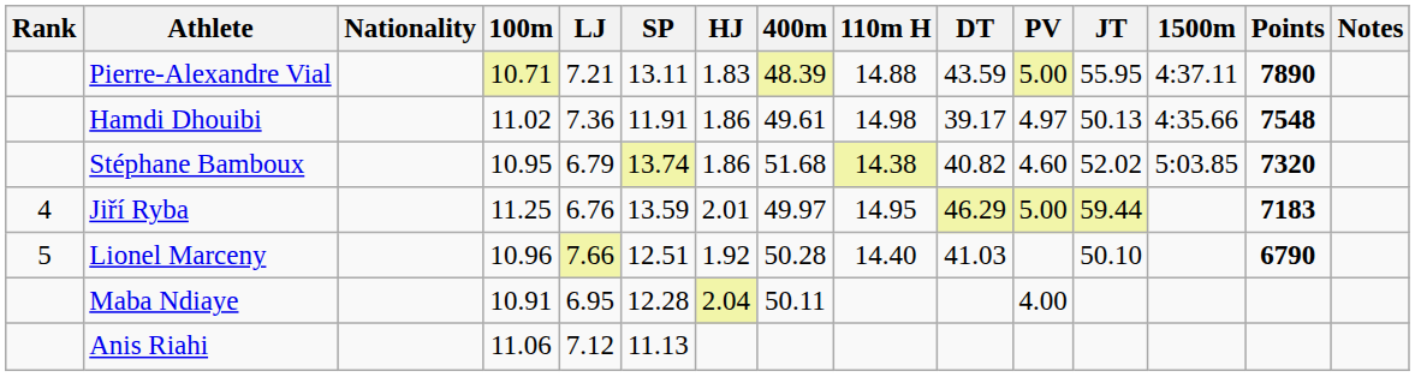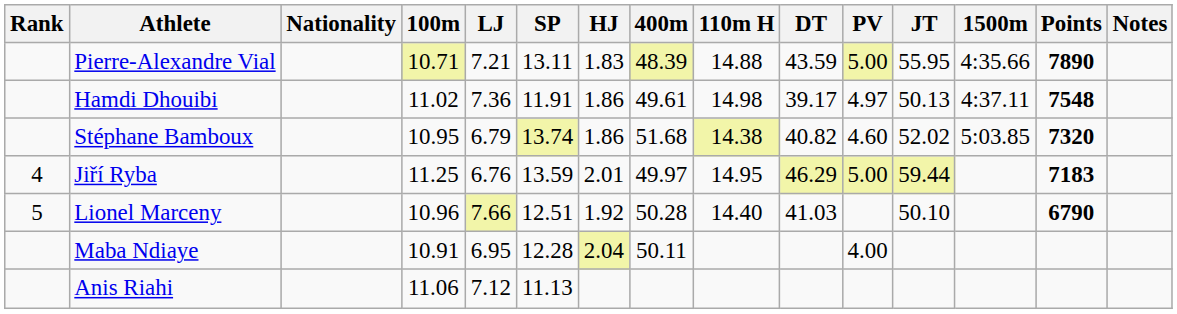 <table class="wikitable sortable" style=" text-align:center; font-size:95%;">
 <tr>
 <th>Rank</th>
 <th>Athlete</th>
 <th>Nationality</th>
 <th>100m</th>
 <th>LJ</th>
 <th>SP</th>
 <th>HJ</th>
 <th>400m</th>
 <th>110m H</th>
 <th>DT</th>
 <th>PV</th>
 <th>JT</th>
 <th>1500m</th>
 <th>Points</th>
 <th>Notes</th>
 </tr>
 <tr>
 <td></td>
 <td align=left><a href='#'>Pierre-Alexandre Vial</a></td>
 <td align=left></td>
 <td bgcolor=#F2F5A9>10.71</td>
 <td>7.21</td>
 <td>13.11</td>
 <td>1.83</td>
 <td bgcolor=#F2F5A9>48.39</td>
 <td>14.88</td>
 <td>43.59</td>
 <td bgcolor=#F2F5A9>5.00</td>
 <td>55.95</td>
-<td>4:37.11</td>
+<td>4:35.66</td>
 <td><strong>7890</strong></td>
 <td></td>
 </tr>
 <tr>
 <td></td>
 <td align=left><a href='#'>Hamdi Dhouibi</a></td>
 <td align=left></td>
 <td>11.02</td>
 <td>7.36</td>
 <td>11.91</td>
 <td>1.86</td>
 <td>49.61</td>
 <td>14.98</td>
 <td>39.17</td>
 <td>4.97</td>
 <td>50.13</td>
-<td>4:35.66</td>
+<td>4:37.11</td>
 <td><strong>7548</strong></td>
 <td></td>
 </tr>
 <tr>
 <td></td>
 <td align=left><a href='#'>Stéphane Bamboux</a></td>
 <td align=left></td>
 <td>10.95</td>
 <td>6.79</td>
 <td bgcolor=#F2F5A9>13.74</td>
 <td>1.86</td>
 <td>51.68</td>
 <td bgcolor=#F2F5A9>14.38</td>
 <td>40.82</td>
 <td>4.60</td>
 <td>52.02</td>
 <td>5:03.85</td>
 <td><strong>7320</strong></td>
 <td></td>
 </tr>
 <tr>
 <td>4</td>
 <td align=left><a href='#'>Jiří Ryba</a></td>
 <td align=left></td>
 <td>11.25</td>
 <td>6.76</td>
 <td>13.59</td>
 <td>2.01</td>
 <td>49.97</td>
 <td>14.95</td>
 <td bgcolor=#F2F5A9>46.29</td>
 <td bgcolor=#F2F5A9>5.00</td>
 <td bgcolor=#F2F5A9>59.44</td>
 <td></td>
 <td><strong>7183</strong></td>
 <td></td>
 </tr>
 <tr>
 <td>5</td>
 <td align=left><a href='#'>Lionel Marceny</a></td>
 <td align=left></td>
 <td>10.96</td>
 <td bgcolor=#F2F5A9>7.66</td>
 <td>12.51</td>
 <td>1.92</td>
 <td>50.28</td>
 <td>14.40</td>
 <td>41.03</td>
 <td></td>
 <td>50.10</td>
 <td></td>
 <td><strong>6790</strong></td>
 <td></td>
 </tr>
 <tr>
 <td></td>
 <td align=left><a href='#'>Maba Ndiaye</a></td>
 <td align=left></td>
 <td>10.91</td>
 <td>6.95</td>
 <td>12.28</td>
 <td bgcolor=#F2F5A9>2.04</td>
 <td>50.11</td>
 <td></td>
 <td></td>
 <td>4.00</td>
 <td></td>
 <td></td>
 <td><strong></strong></td>
 <td></td>
 </tr>
 <tr>
 <td></td>
 <td align=left><a href='#'>Anis Riahi</a></td>
 <td align=left></td>
 <td>11.06</td>
 <td>7.12</td>
 <td>11.13</td>
 <td></td>
 <td></td>
 <td></td>
 <td></td>
 <td></td>
 <td></td>
 <td></td>
 <td><strong></strong></td>
 <td></td>
 </tr>
 </table>
